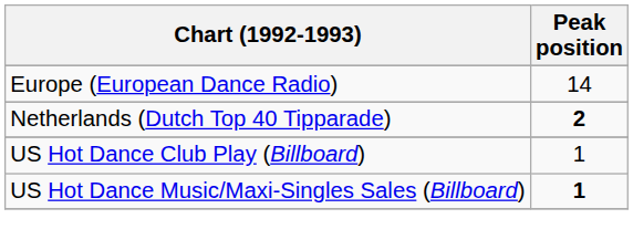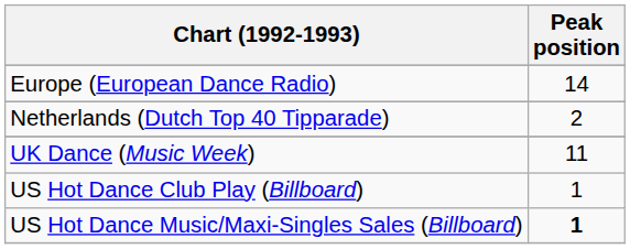 <table class="wikitable sortable">
 <tr>
 <th align="left">Chart (1992-1993)</th>
 <th align="center">Peak<br>position</th>
 </tr>
 <tr>
 </tr>
 <tr>
 </tr>
 <tr>
 <td align="left">Europe (<a href='#'>European Dance Radio</a>)</td>
 <td align="center">14</td>
 </tr>
 <tr>
 </tr>
 <tr>
 <td align="left">Netherlands (<a href='#'>Dutch Top 40 Tipparade</a>)</td>
-<td align="center"><strong>2</strong></td>
+<td align="center">2</td>
 </tr>
 <tr>
 </tr>
 <tr>
+</tr>
+<tr>
+<td align="left"><a href='#'>UK Dance</a> (<em><a href='#'>Music Week</a></em>)</td>
+<td align="center">11</td>
 </tr>
 <tr>
 <td align="left">US <a href='#'>Hot Dance Club Play</a> (<em><a href='#'>Billboard</a></em>)</td>
 <td align="center">1</td>
 </tr>
 <tr>
 <td align="left">US <a href='#'>Hot Dance Music/Maxi-Singles Sales</a> (<em><a href='#'>Billboard</a></em>)</td>
 <td align="center"><strong>1</strong></td>
 </tr>
 <tr>
 </tr>
 </table>
